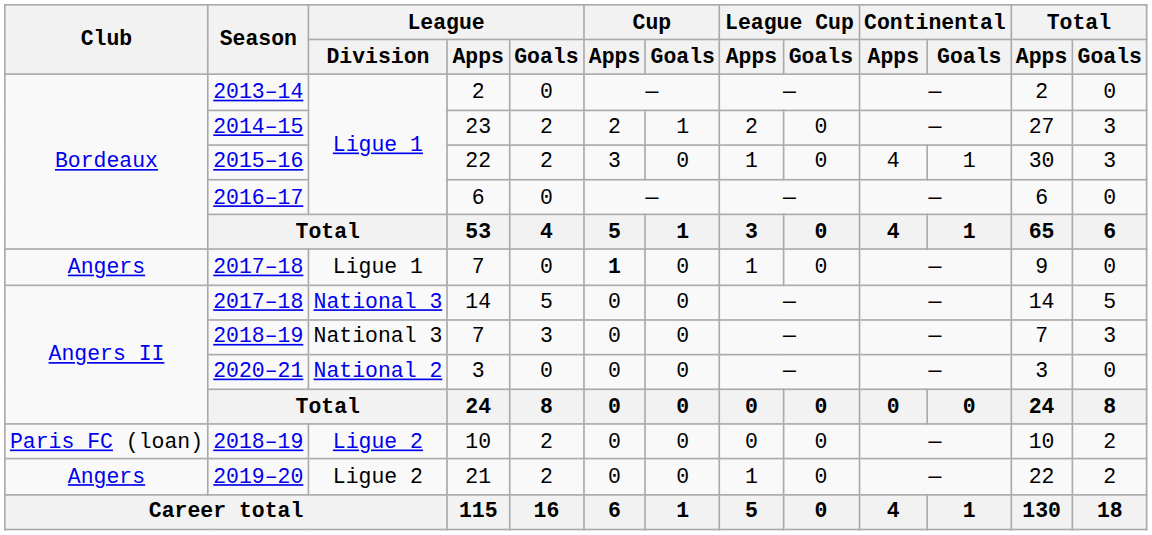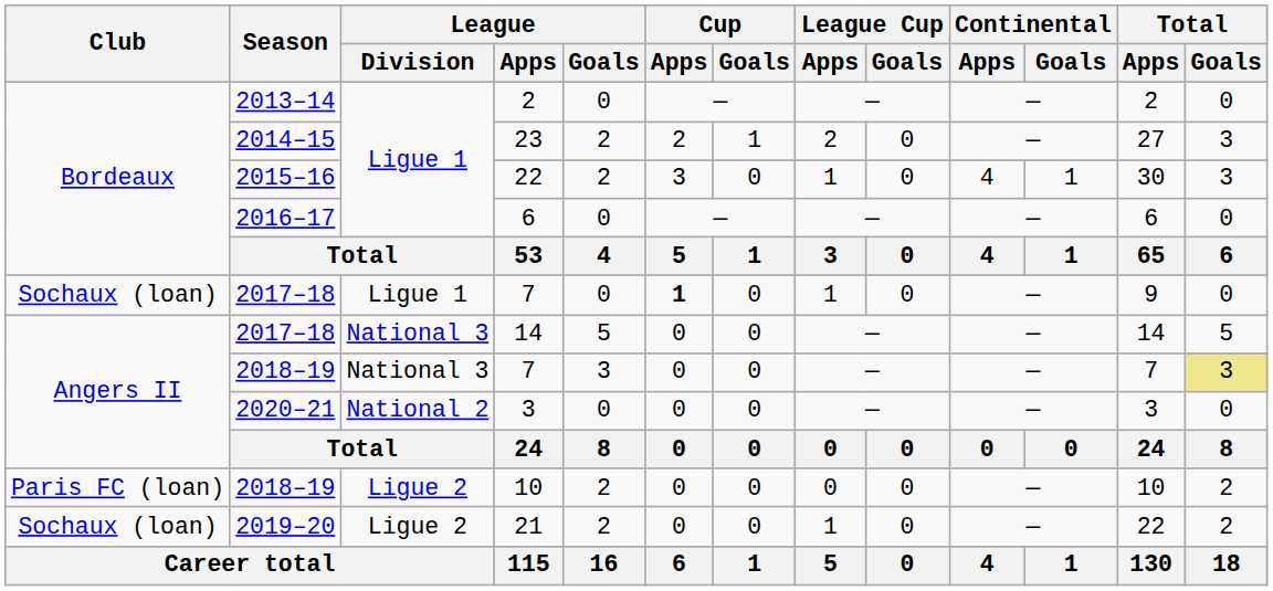 <table class="wikitable" style="text-align: center">
 <tr>
 <th rowspan="2">Club</th>
 <th rowspan="2">Season</th>
 <th colspan="3">League</th>
 <th colspan="2">Cup</th>
 <th colspan="2">League Cup</th>
 <th colspan="2">Continental</th>
 <th colspan="2">Total</th>
 </tr>
 <tr>
 <th>Division</th>
 <th>Apps</th>
 <th>Goals</th>
 <th>Apps</th>
 <th>Goals</th>
 <th>Apps</th>
 <th>Goals</th>
 <th>Apps</th>
 <th>Goals</th>
 <th>Apps</th>
 <th>Goals</th>
 </tr>
 <tr>
 <td rowspan="5"><a href='#'>Bordeaux</a></td>
 <td><a href='#'>2013–14</a></td>
 <td rowspan="4"><a href='#'>Ligue 1</a></td>
 <td>2</td>
 <td>0</td>
 <td colspan="2">—</td>
 <td colspan="2">—</td>
 <td colspan="2">—</td>
 <td>2</td>
 <td>0</td>
 </tr>
 <tr>
 <td><a href='#'>2014–15</a></td>
 <td>23</td>
 <td>2</td>
 <td>2</td>
 <td>1</td>
 <td>2</td>
 <td>0</td>
 <td colspan="2">—</td>
 <td>27</td>
 <td>3</td>
 </tr>
 <tr>
 <td><a href='#'>2015–16</a></td>
 <td>22</td>
 <td>2</td>
 <td>3</td>
 <td>0</td>
 <td>1</td>
 <td>0</td>
 <td>4</td>
 <td>1</td>
 <td>30</td>
 <td>3</td>
 </tr>
 <tr>
 <td><a href='#'>2016–17</a></td>
 <td>6</td>
 <td>0</td>
 <td colspan="2">—</td>
 <td colspan="2">—</td>
 <td colspan="2">—</td>
 <td>6</td>
 <td>0</td>
 </tr>
 <tr>
 <th colspan="2">Total</th>
 <th>53</th>
 <th>4</th>
 <th>5</th>
 <th>1</th>
 <th>3</th>
 <th>0</th>
 <th>4</th>
 <th>1</th>
 <th>65</th>
 <th>6</th>
 </tr>
 <tr>
-<td><a href='#'>Angers</a></td>
+<td><a href='#'>Sochaux</a> (loan)</td>
 <td><a href='#'>2017–18</a></td>
 <td>Ligue 1</td>
 <td>7</td>
 <td>0</td>
 <td><strong>1</strong></td>
 <td>0</td>
 <td>1</td>
 <td>0</td>
 <td colspan="2">—</td>
 <td>9</td>
 <td>0</td>
 </tr>
 <tr>
 <td rowspan="4"><a href='#'>Angers II</a></td>
 <td><a href='#'>2017–18</a></td>
 <td><a href='#'>National 3</a></td>
 <td>14</td>
 <td>5</td>
 <td>0</td>
 <td>0</td>
 <td colspan="2">—</td>
 <td colspan="2">—</td>
 <td>14</td>
 <td>5</td>
 </tr>
 <tr>
 <td><a href='#'>2018–19</a></td>
 <td>National 3</td>
 <td>7</td>
 <td>3</td>
 <td>0</td>
 <td>0</td>
 <td colspan="2">—</td>
 <td colspan="2">—</td>
 <td>7</td>
-<td>3</td>
+<td style="background: khaki;">3</td>
 </tr>
 <tr>
 <td><a href='#'>2020–21</a></td>
 <td><a href='#'>National 2</a></td>
 <td>3</td>
 <td>0</td>
 <td>0</td>
 <td>0</td>
 <td colspan="2">—</td>
 <td colspan="2">—</td>
 <td>3</td>
 <td>0</td>
 </tr>
 <tr>
 <th colspan="2">Total</th>
 <th>24</th>
 <th>8</th>
 <th>0</th>
 <th>0</th>
 <th>0</th>
 <th>0</th>
 <th>0</th>
 <th>0</th>
 <th>24</th>
 <th>8</th>
 </tr>
 <tr>
 <td><a href='#'>Paris FC</a> (loan)</td>
 <td><a href='#'>2018–19</a></td>
 <td><a href='#'>Ligue 2</a></td>
 <td>10</td>
 <td>2</td>
 <td>0</td>
 <td>0</td>
 <td>0</td>
 <td>0</td>
 <td colspan="2">—</td>
 <td>10</td>
 <td>2</td>
 </tr>
 <tr>
-<td><a href='#'>Angers</a></td>
+<td><a href='#'>Sochaux</a> (loan)</td>
 <td><a href='#'>2019–20</a></td>
 <td>Ligue 2</td>
 <td>21</td>
 <td>2</td>
 <td>0</td>
 <td>0</td>
 <td>1</td>
 <td>0</td>
 <td colspan="2">—</td>
 <td>22</td>
 <td>2</td>
 </tr>
 <tr>
 <th colspan="3">Career total</th>
 <th>115</th>
 <th>16</th>
 <th>6</th>
 <th>1</th>
 <th>5</th>
 <th>0</th>
 <th>4</th>
 <th>1</th>
 <th>130</th>
 <th>18</th>
 </tr>
 </table>
